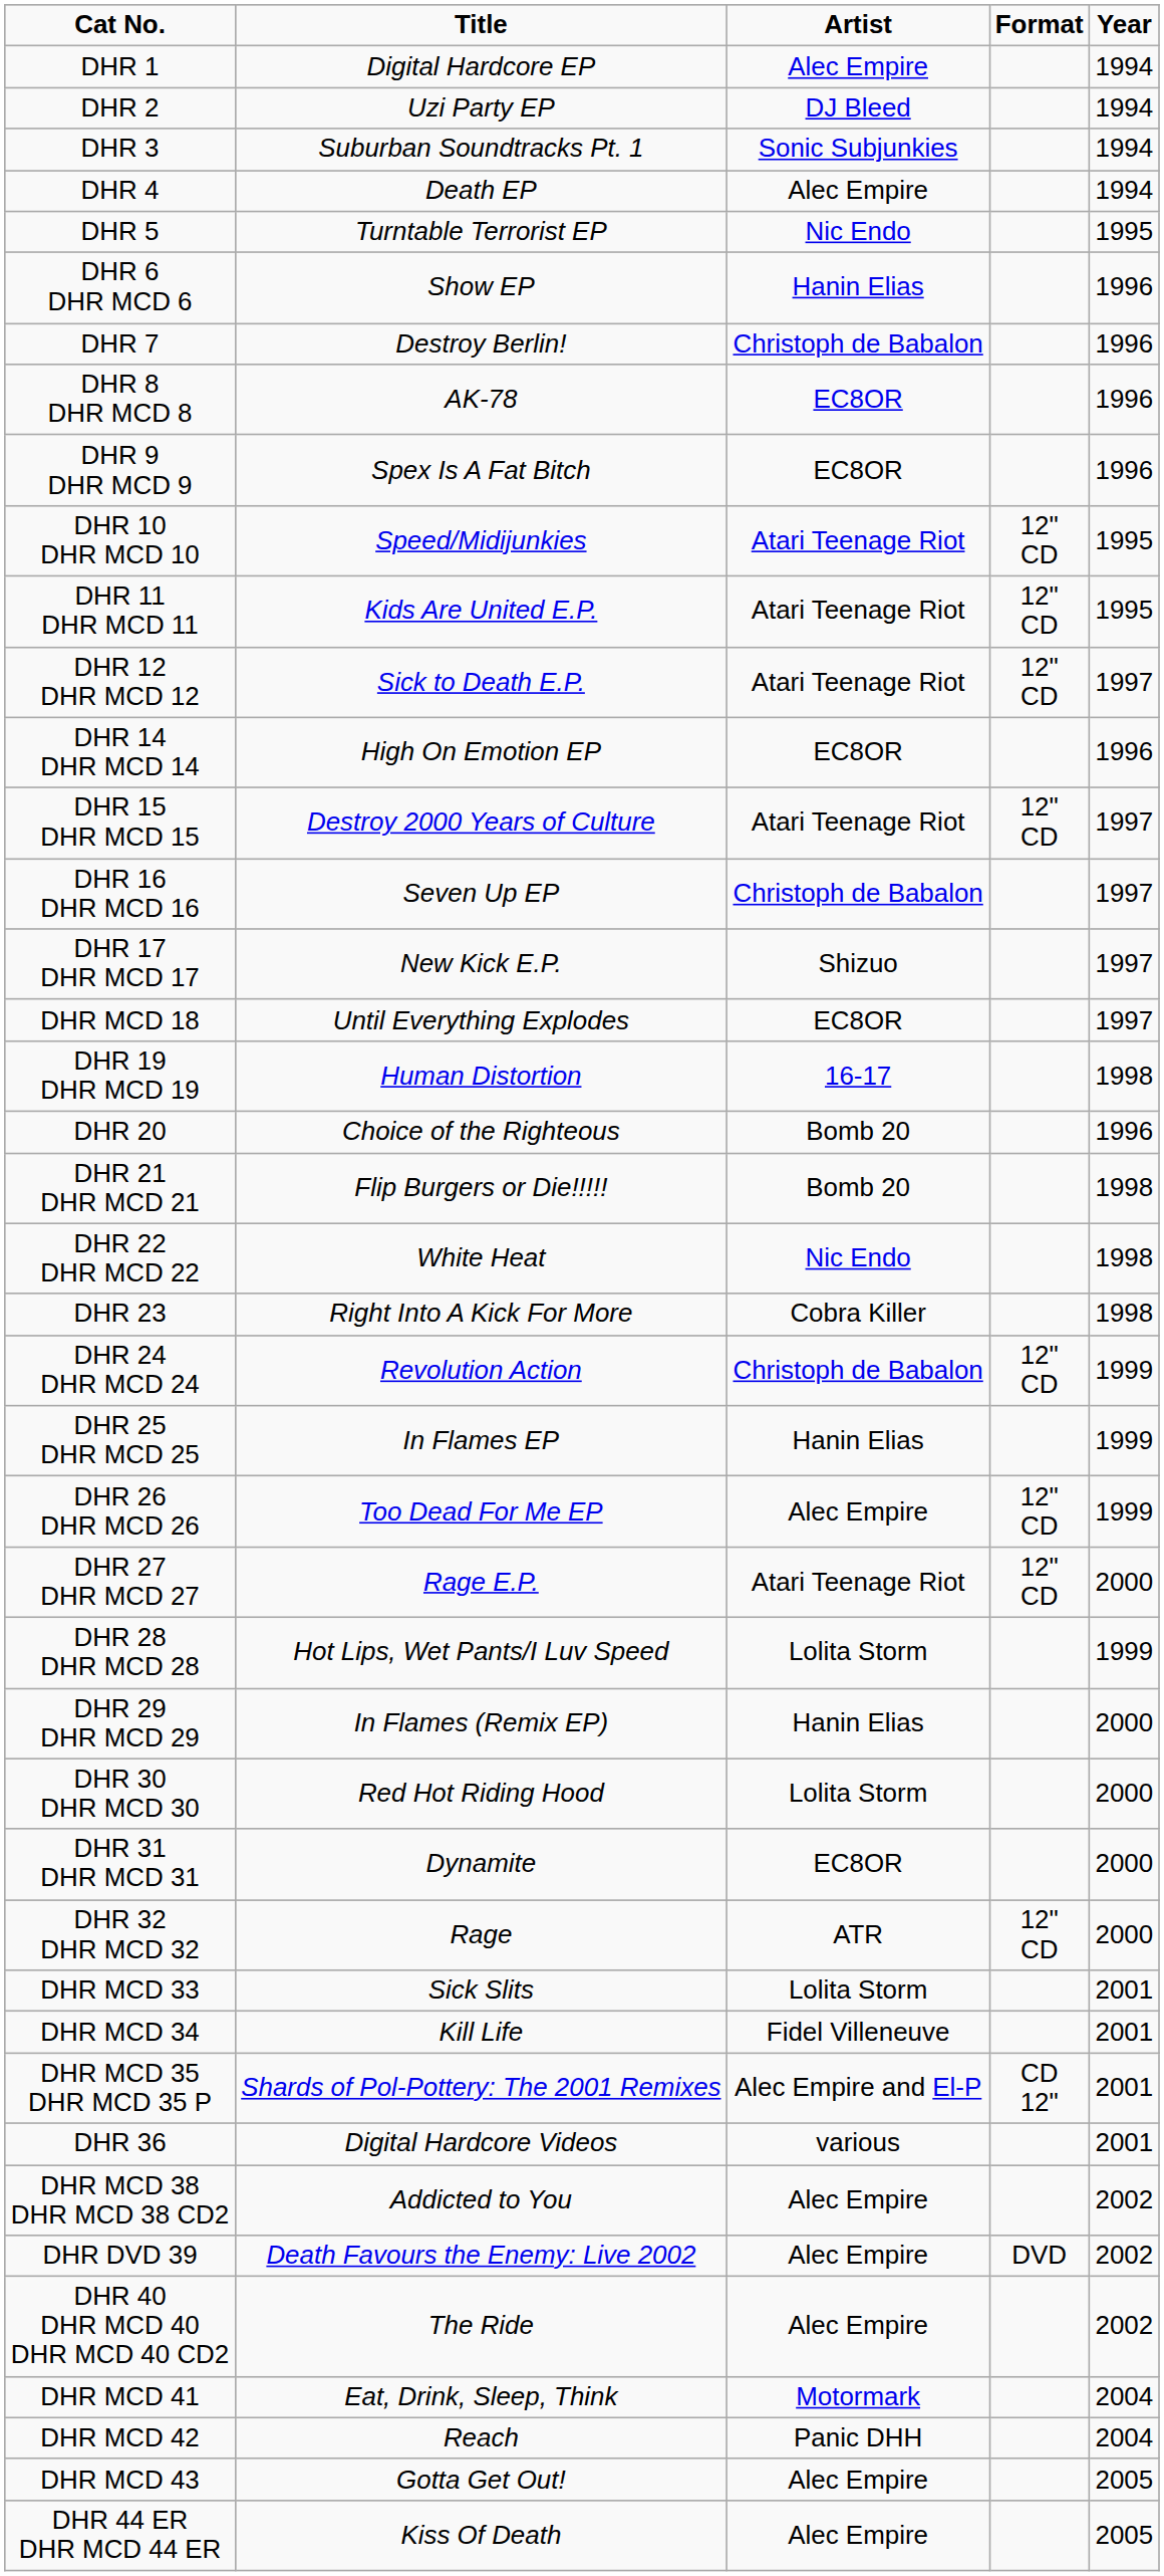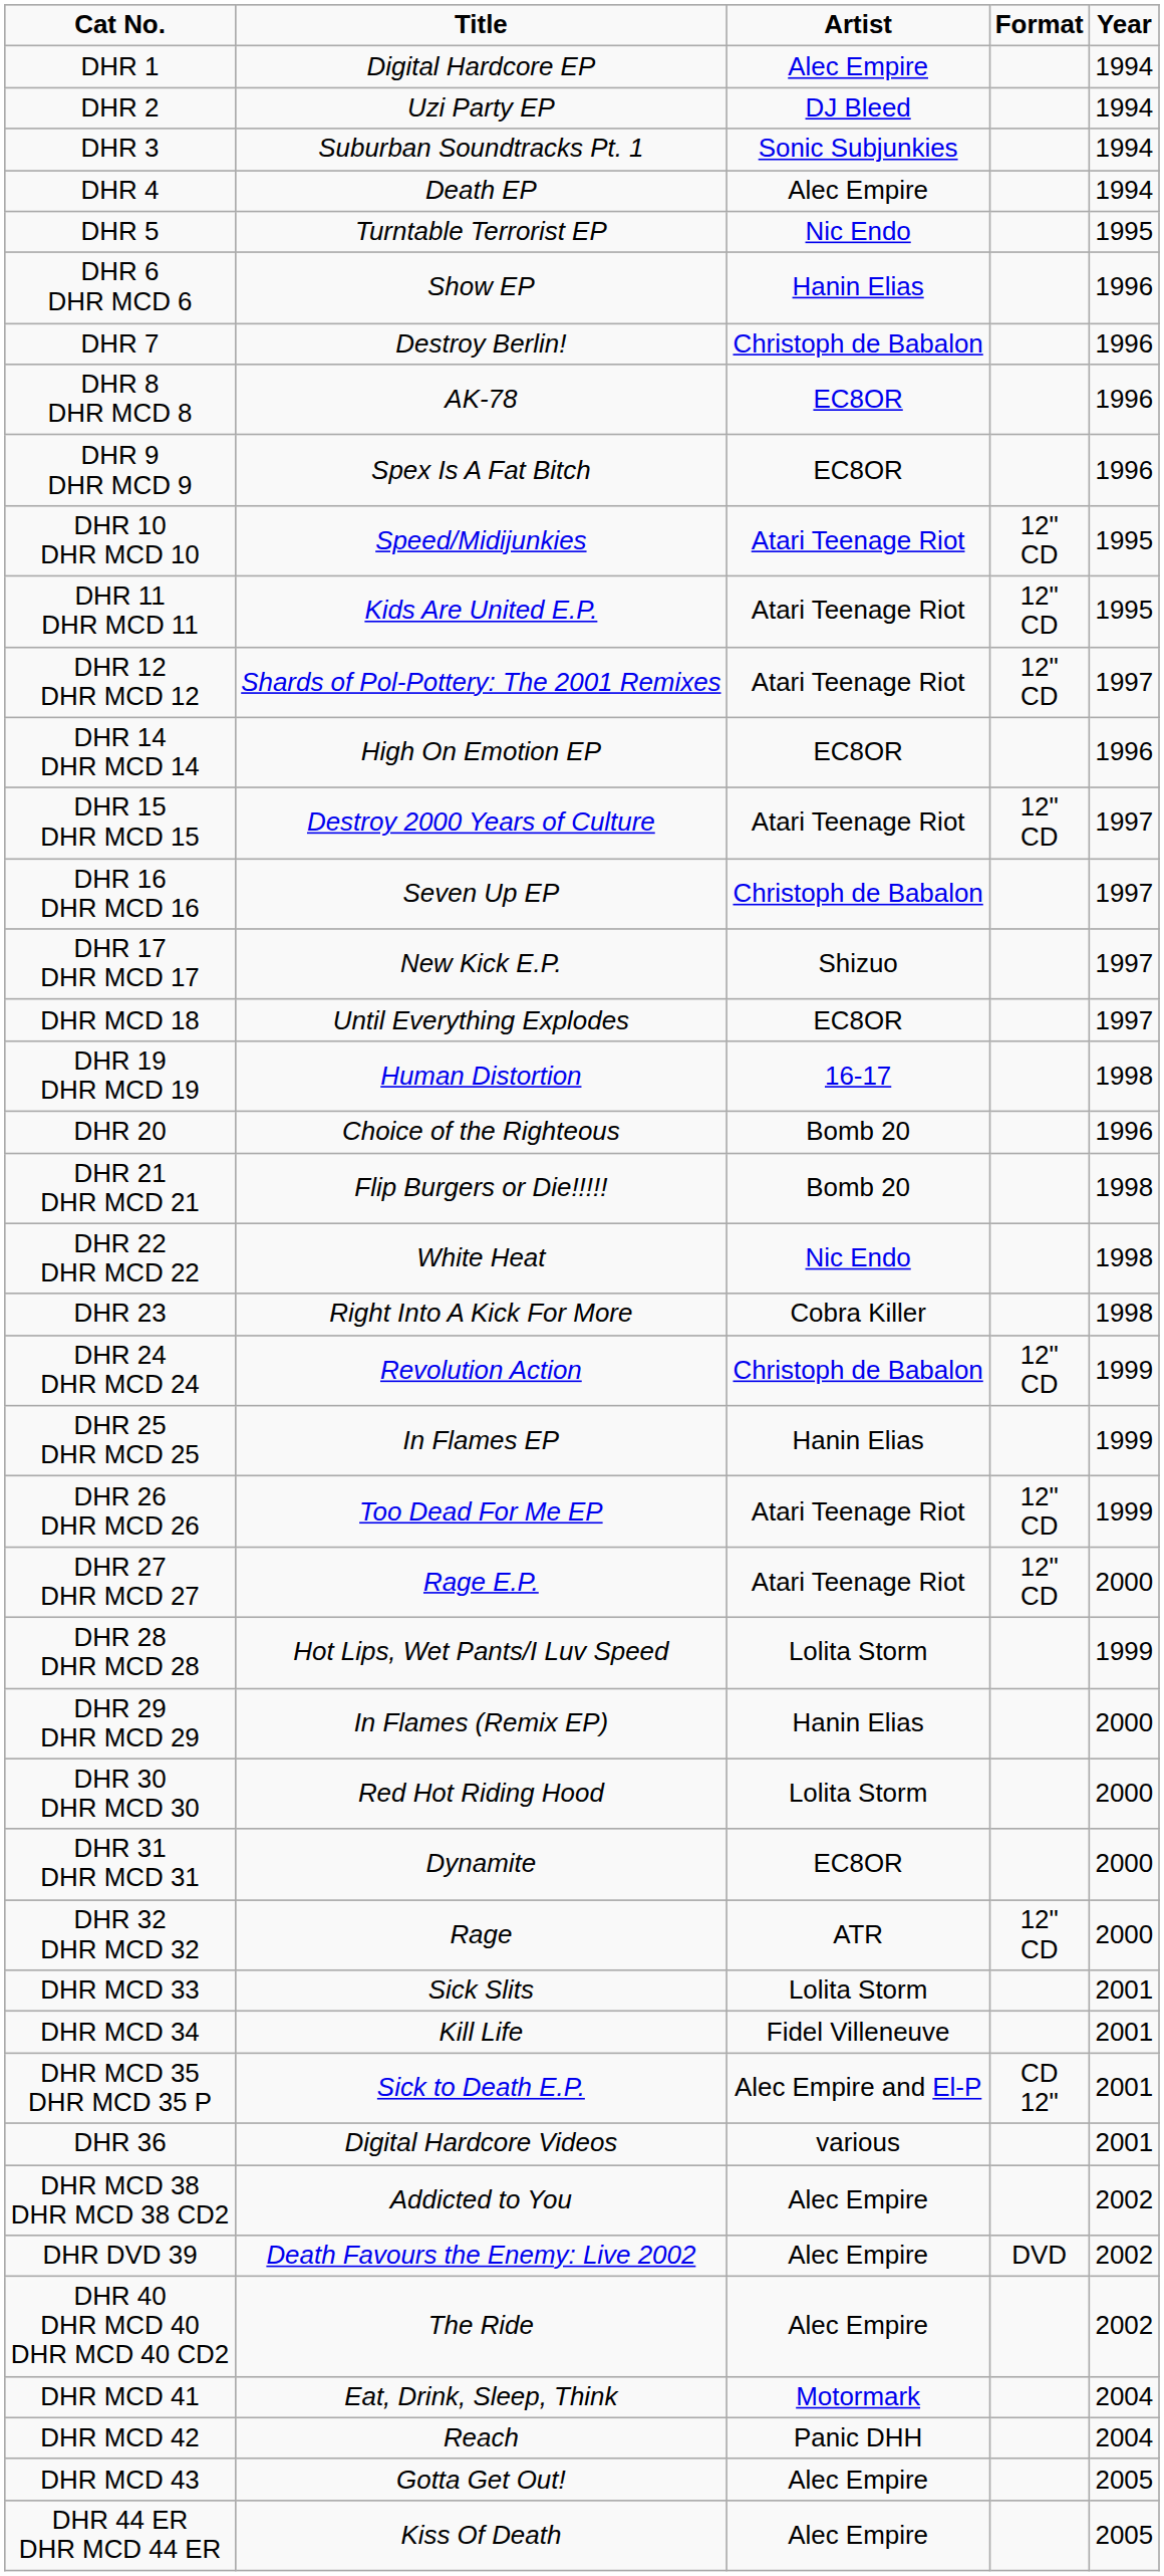 <table class="wikitable" style="text-align:center">
 <tr>
 <td><strong>Cat No.</strong></td>
 <td><strong>Title</strong></td>
 <td><strong>Artist</strong></td>
 <td><strong>Format</strong></td>
 <td><strong>Year</strong></td>
 </tr>
 <tr>
 <td>DHR 1</td>
 <td><em>Digital Hardcore EP</em></td>
 <td><a href='#'>Alec Empire</a></td>
 <td></td>
 <td>1994</td>
 </tr>
 <tr>
 <td>DHR 2</td>
 <td><em>Uzi Party EP</em></td>
 <td><a href='#'>DJ Bleed</a></td>
 <td></td>
 <td>1994</td>
 </tr>
 <tr>
 <td>DHR 3</td>
 <td><em>Suburban Soundtracks Pt. 1</em></td>
 <td><a href='#'>Sonic Subjunkies</a></td>
 <td></td>
 <td>1994</td>
 </tr>
 <tr>
 <td>DHR 4</td>
 <td><em>Death EP</em></td>
 <td>Alec Empire</td>
 <td></td>
 <td>1994</td>
 </tr>
 <tr>
 <td>DHR 5</td>
 <td><em>Turntable Terrorist EP</em></td>
 <td><a href='#'>Nic Endo</a></td>
 <td></td>
 <td>1995</td>
 </tr>
 <tr>
 <td>DHR 6<br>DHR MCD 6</td>
 <td><em>Show EP</em></td>
 <td><a href='#'>Hanin Elias</a></td>
 <td><br></td>
 <td>1996</td>
 </tr>
 <tr>
 <td>DHR 7</td>
 <td><em>Destroy Berlin!</em></td>
 <td><a href='#'>Christoph de Babalon</a></td>
 <td></td>
 <td>1996</td>
 </tr>
 <tr>
 <td>DHR 8<br>DHR MCD 8</td>
 <td><em>AK-78</em></td>
 <td><a href='#'>EC8OR</a></td>
 <td><br></td>
 <td>1996</td>
 </tr>
 <tr>
 <td>DHR 9<br>DHR MCD 9</td>
 <td><em>Spex Is A Fat Bitch</em></td>
 <td>EC8OR</td>
 <td><br></td>
 <td>1996</td>
 </tr>
 <tr>
 <td>DHR 10<br>DHR MCD 10</td>
 <td><em><a href='#'>Speed/Midijunkies</a></em></td>
 <td><a href='#'>Atari Teenage Riot</a></td>
 <td>12"<br>CD</td>
 <td>1995</td>
 </tr>
 <tr>
 <td>DHR 11<br>DHR MCD 11</td>
 <td><em><a href='#'>Kids Are United E.P.</a></em></td>
 <td>Atari Teenage Riot</td>
 <td>12"<br>CD</td>
 <td>1995</td>
 </tr>
 <tr>
 <td>DHR 12<br>DHR MCD 12</td>
-<td><em><a href='#'>Sick to Death E.P.</a></em></td>
+<td><em><a href='#'>Shards of Pol-Pottery: The 2001 Remixes</a></em></td>
 <td>Atari Teenage Riot</td>
 <td>12"<br>CD</td>
 <td>1997</td>
 </tr>
 <tr>
 <td>DHR 14<br>DHR MCD 14</td>
 <td><em>High On Emotion EP</em></td>
 <td>EC8OR</td>
 <td><br></td>
 <td>1996</td>
 </tr>
 <tr>
 <td>DHR 15<br>DHR MCD 15</td>
 <td><em><a href='#'>Destroy 2000 Years of Culture</a></em></td>
 <td>Atari Teenage Riot</td>
 <td>12"<br>CD</td>
 <td>1997</td>
 </tr>
 <tr>
 <td>DHR 16<br>DHR MCD 16</td>
 <td><em>Seven Up EP</em></td>
 <td><a href='#'>Christoph de Babalon</a></td>
 <td><br></td>
 <td>1997</td>
 </tr>
 <tr>
 <td>DHR 17<br>DHR MCD 17</td>
 <td><em>New Kick E.P.</em></td>
 <td>Shizuo</td>
 <td><br></td>
 <td>1997</td>
 </tr>
 <tr>
 <td>DHR MCD 18</td>
 <td><em>Until Everything Explodes</em></td>
 <td>EC8OR</td>
 <td></td>
 <td>1997</td>
 </tr>
 <tr>
 <td>DHR 19<br>DHR MCD 19</td>
 <td><em><a href='#'>Human Distortion</a></em></td>
 <td><a href='#'>16-17</a></td>
 <td><br></td>
 <td>1998</td>
 </tr>
 <tr>
 <td>DHR 20</td>
 <td><em>Choice of the Righteous</em></td>
 <td>Bomb 20</td>
 <td></td>
 <td>1996</td>
 </tr>
 <tr>
 <td>DHR 21<br>DHR MCD 21</td>
 <td><em>Flip Burgers or Die!!!!!</em></td>
 <td>Bomb 20</td>
 <td><br></td>
 <td>1998</td>
 </tr>
 <tr>
 <td>DHR 22<br>DHR MCD 22</td>
 <td><em>White Heat</em></td>
 <td><a href='#'>Nic Endo</a></td>
 <td><br></td>
 <td>1998</td>
 </tr>
 <tr>
 <td>DHR 23</td>
 <td><em>Right Into A Kick For More</em></td>
 <td>Cobra Killer</td>
 <td></td>
 <td>1998</td>
 </tr>
 <tr>
 <td>DHR 24<br>DHR MCD 24</td>
 <td><em><a href='#'>Revolution Action</a></em></td>
 <td><a href='#'>Christoph de Babalon</a></td>
 <td>12"<br>CD</td>
 <td>1999</td>
 </tr>
 <tr>
 <td>DHR 25<br>DHR MCD 25</td>
 <td><em>In Flames EP</em></td>
 <td>Hanin Elias</td>
 <td><br></td>
 <td>1999</td>
 </tr>
 <tr>
 <td>DHR 26<br>DHR MCD 26</td>
 <td><em><a href='#'>Too Dead For Me EP</a></em></td>
-<td>Alec Empire</td>
+<td>Atari Teenage Riot</td>
 <td>12"<br>CD</td>
 <td>1999</td>
 </tr>
 <tr>
 <td>DHR 27<br>DHR MCD 27</td>
 <td><em><a href='#'>Rage E.P.</a></em></td>
 <td>Atari Teenage Riot</td>
 <td>12"<br>CD</td>
 <td>2000</td>
 </tr>
 <tr>
 <td>DHR 28<br>DHR MCD 28</td>
 <td><em>Hot Lips, Wet Pants/I Luv Speed</em></td>
 <td>Lolita Storm</td>
 <td><br></td>
 <td>1999</td>
 </tr>
 <tr>
 <td>DHR 29<br>DHR MCD 29</td>
 <td><em>In Flames (Remix EP)</em></td>
 <td>Hanin Elias</td>
 <td><br></td>
 <td>2000</td>
 </tr>
 <tr>
 <td>DHR 30<br>DHR MCD 30</td>
 <td><em>Red Hot Riding Hood</em></td>
 <td>Lolita Storm</td>
 <td><br></td>
 <td>2000</td>
 </tr>
 <tr>
 <td>DHR 31<br>DHR MCD 31</td>
 <td><em>Dynamite</em></td>
 <td>EC8OR</td>
 <td><br></td>
 <td>2000</td>
 </tr>
 <tr>
 <td>DHR 32<br>DHR MCD 32</td>
 <td><em>Rage</em></td>
 <td>ATR</td>
 <td>12"<br>CD</td>
 <td>2000</td>
 </tr>
 <tr>
 <td>DHR MCD 33</td>
 <td><em>Sick Slits</em></td>
 <td>Lolita Storm</td>
 <td></td>
 <td>2001</td>
 </tr>
 <tr>
 <td>DHR MCD 34</td>
 <td><em>Kill Life</em></td>
 <td>Fidel Villeneuve</td>
 <td></td>
 <td>2001</td>
 </tr>
 <tr>
 <td>DHR MCD 35<br>DHR MCD 35 P</td>
-<td><em><a href='#'>Shards of Pol-Pottery: The 2001 Remixes</a></em></td>
+<td><em><a href='#'>Sick to Death E.P.</a></em></td>
 <td>Alec Empire and <a href='#'>El-P</a></td>
 <td>CD<br>12"</td>
 <td>2001</td>
 </tr>
 <tr>
 <td>DHR 36</td>
 <td><em>Digital Hardcore Videos</em></td>
 <td>various</td>
 <td></td>
 <td>2001</td>
 </tr>
 <tr>
 <td>DHR MCD 38<br>DHR MCD 38 CD2</td>
 <td><em>Addicted to You</em></td>
 <td>Alec Empire</td>
 <td><br></td>
 <td>2002</td>
 </tr>
 <tr>
 <td>DHR DVD 39</td>
 <td><em><a href='#'>Death Favours the Enemy: Live 2002</a></em></td>
 <td>Alec Empire</td>
 <td>DVD</td>
 <td>2002</td>
 </tr>
 <tr>
 <td>DHR 40<br>DHR MCD 40<br>DHR MCD 40 CD2</td>
 <td><em>The Ride</em></td>
 <td>Alec Empire</td>
 <td><br><br></td>
 <td>2002</td>
 </tr>
 <tr>
 <td>DHR MCD 41</td>
 <td><em>Eat, Drink, Sleep, Think</em></td>
 <td><a href='#'>Motormark</a></td>
 <td></td>
 <td>2004</td>
 </tr>
 <tr>
 <td>DHR MCD 42</td>
 <td><em>Reach</em></td>
 <td>Panic DHH</td>
 <td></td>
 <td>2004</td>
 </tr>
 <tr>
 <td>DHR MCD 43</td>
 <td><em>Gotta Get Out!</em></td>
 <td>Alec Empire</td>
 <td></td>
 <td>2005</td>
 </tr>
 <tr>
 <td>DHR 44 ER<br>DHR MCD 44 ER</td>
 <td><em>Kiss Of Death</em></td>
 <td>Alec Empire</td>
 <td><br></td>
 <td>2005</td>
 </tr>
 </table>
